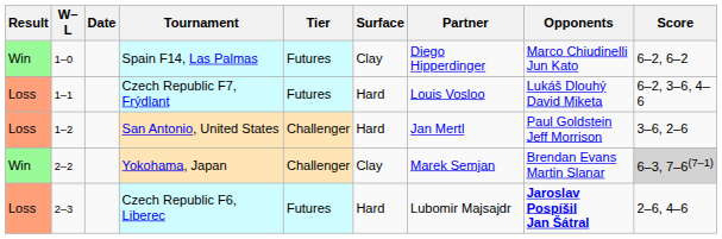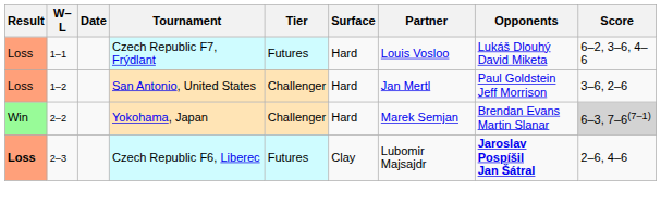 <table class="sortable wikitable">
 <tr>
 <th>Result</th>
 <th class="unsortable">W–L</th>
 <th>Date</th>
 <th>Tournament</th>
 <th>Tier</th>
 <th>Surface</th>
 <th>Partner</th>
 <th>Opponents</th>
 <th class="unsortable">Score</th>
-</tr>
-<tr>
-<td style="background:#98fb98;">Win</td>
-<td><small>1–0</small></td>
-<td></td>
-<td style="background:#cffcff;">Spain F14, <a href='#'>Las Palmas</a></td>
-<td style="background:#cffcff;">Futures</td>
-<td>Clay</td>
-<td> <a href='#'>Diego Hipperdinger</a></td>
-<td> <a href='#'>Marco Chiudinelli</a> <br>  <a href='#'>Jun Kato</a></td>
-<td>6–2, 6–2</td>
 </tr>
 <tr>
 <td style="background:#ffa07a;">Loss</td>
 <td><small>1–1</small></td>
 <td></td>
 <td style="background:#cffcff;">Czech Republic F7, <a href='#'>Frýdlant</a></td>
 <td style="background:#cffcff;">Futures</td>
 <td>Hard</td>
 <td> <a href='#'>Louis Vosloo</a></td>
 <td> <a href='#'>Lukáš Dlouhý</a> <br>  <a href='#'>David Miketa</a></td>
 <td>6–2, 3–6, 4–6</td>
 </tr>
 <tr>
 <td style="background:#ffa07a;">Loss</td>
 <td><small>1–2</small></td>
 <td></td>
 <td style="background:moccasin;"><a href='#'>San Antonio</a>, United States</td>
 <td style="background:moccasin;">Challenger</td>
 <td>Hard</td>
 <td> <a href='#'>Jan Mertl</a></td>
 <td> <a href='#'>Paul Goldstein</a> <br>  <a href='#'>Jeff Morrison</a></td>
 <td>3–6, 2–6</td>
 </tr>
 <tr>
 <td style="background:#98fb98;">Win</td>
 <td><small>2–2</small></td>
 <td></td>
 <td style="background:moccasin;"><a href='#'>Yokohama</a>, Japan</td>
 <td style="background:moccasin;">Challenger</td>
-<td>Clay</td>
+<td>Hard</td>
 <td> <a href='#'>Marek Semjan</a></td>
 <td> <a href='#'>Brendan Evans</a> <br>  <a href='#'>Martin Slanar</a></td>
 <td style="background: lightgrey;">6–3, 7–6<sup>(7–1)</sup></td>
 </tr>
 <tr>
-<td style="background:#ffa07a;">Loss</td>
+<td style="background:#ffa07a;"><strong>Loss</strong></td>
 <td><small>2–3</small></td>
 <td></td>
 <td style="background:#cffcff;">Czech Republic F6, <a href='#'>Liberec</a></td>
 <td style="background:#cffcff;">Futures</td>
-<td>Hard</td>
+<td>Clay</td>
 <td> Lubomir Majsajdr</td>
 <td><strong> <a href='#'>Jaroslav Pospíšil</a> <br>  <a href='#'>Jan Šátral</a></strong></td>
 <td>2–6, 4–6</td>
 </tr>
 </table>
